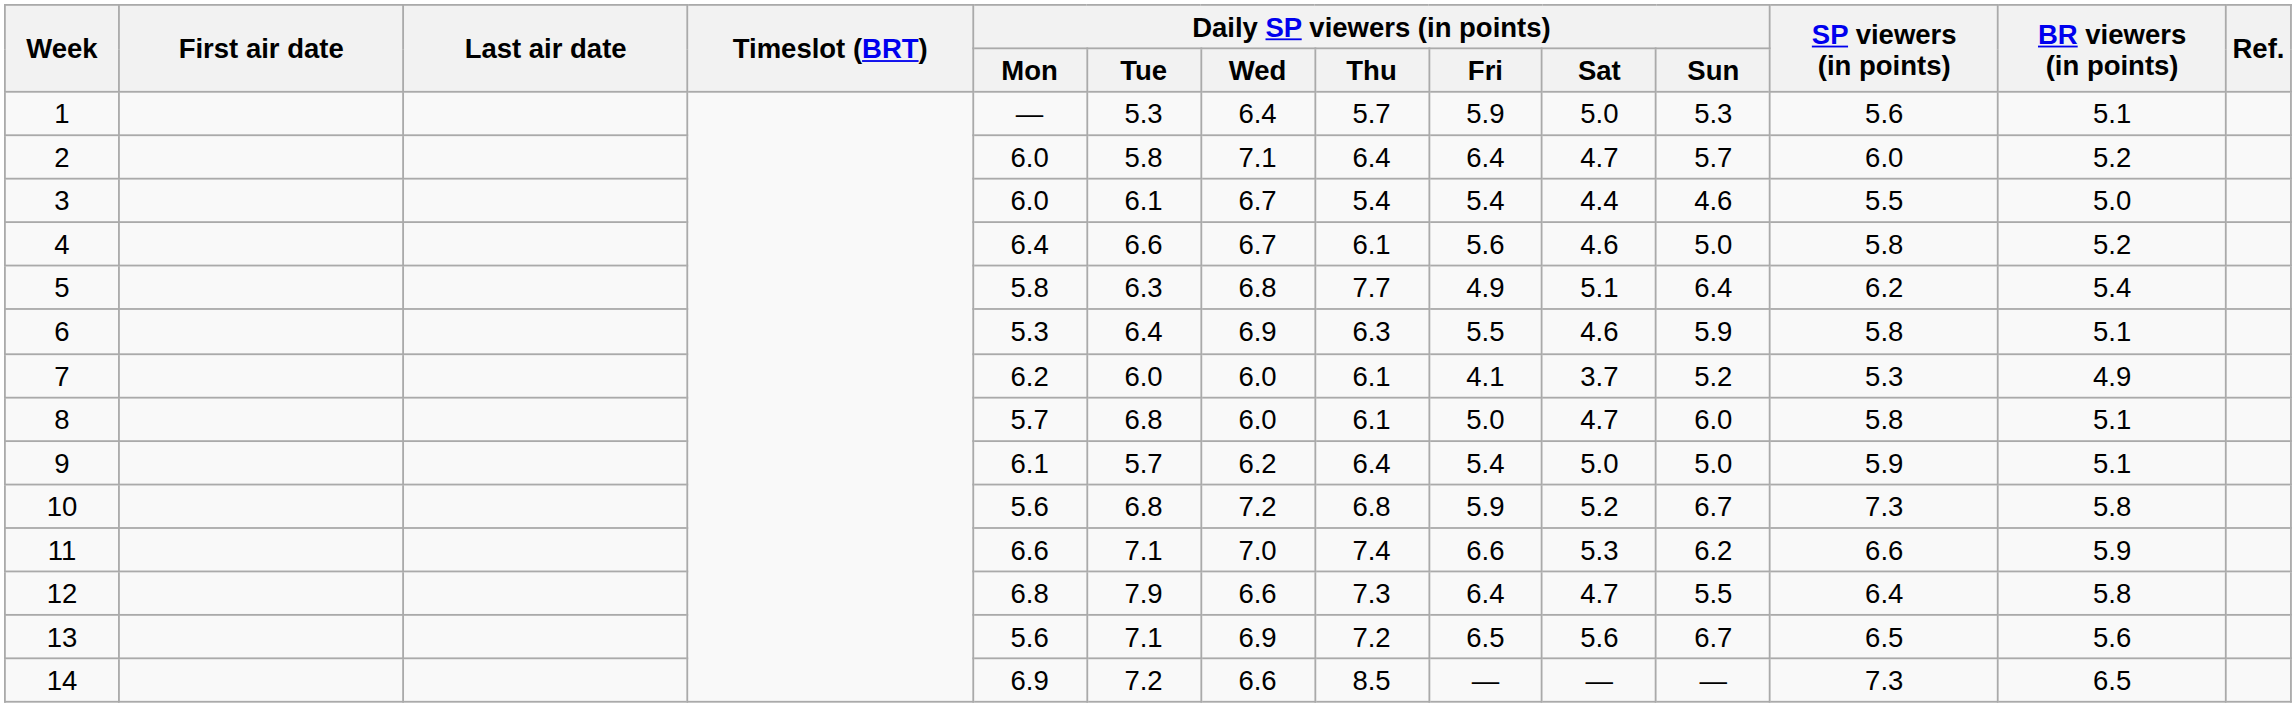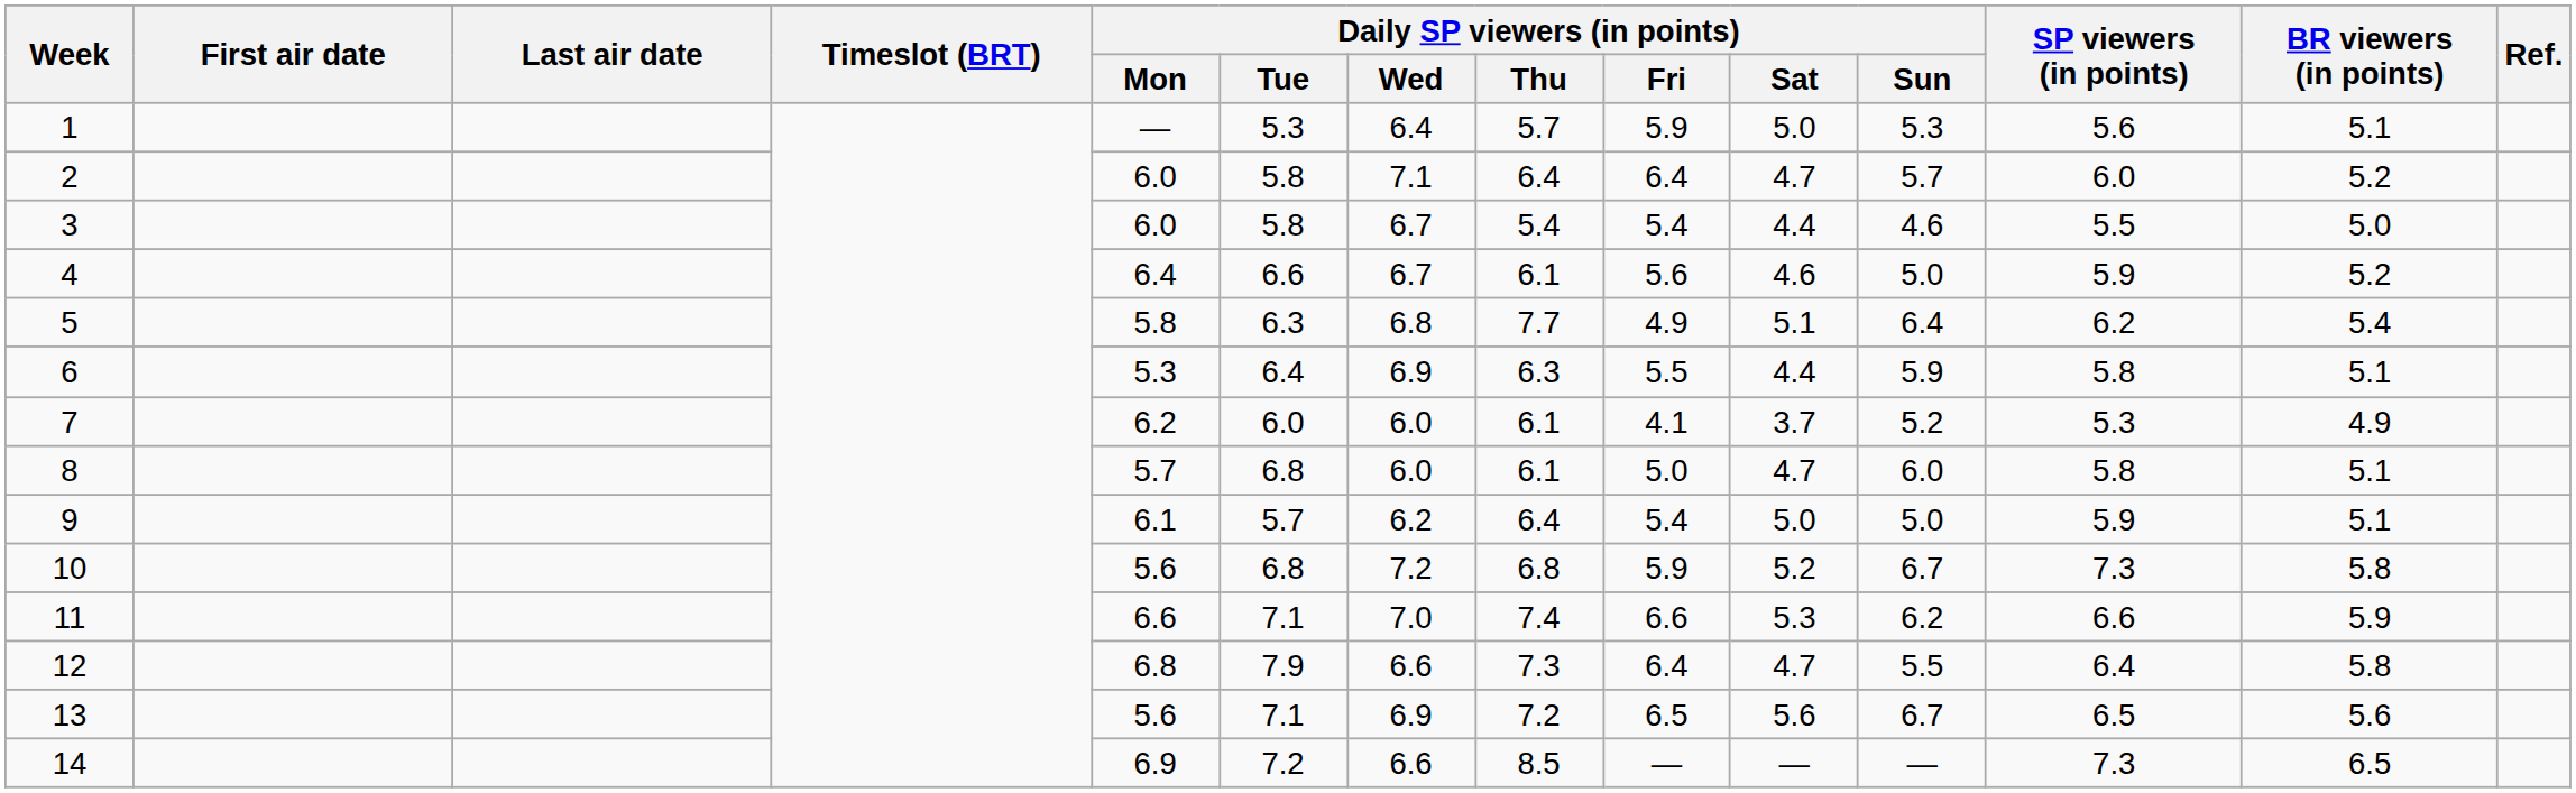 <table class="wikitable sortable" style="text-align:center; font-size:95%; width: 100%">
 <tr>
 <th rowspan=2 width="05.0%">Week</th>
 <th rowspan=2 width="12.5%">First air date</th>
 <th rowspan=2 width="12.5%">Last air date</th>
 <th rowspan=2 width="12.5%">Timeslot (<a href='#'>BRT</a>)</th>
 <th colspan=7 width="35.0%">Daily <a href='#'>SP</a> viewers (in points)</th>
 <th rowspan=2 width="10.0%"><a href='#'>SP</a> viewers<br>(in points)</th>
 <th rowspan=2 width="10.0%"><a href='#'>BR</a> viewers<br>(in points)</th>
 <th rowspan=2 width="05.0%">Ref.</th>
 </tr>
 <tr>
 <th width="05%">Mon</th>
 <th width="05%">Tue</th>
 <th width="05%">Wed</th>
 <th width="05%">Thu</th>
 <th width="05%">Fri</th>
 <th width="05%">Sat</th>
 <th width="05%">Sun</th>
 </tr>
 <tr>
 <td>1</td>
 <td></td>
 <td></td>
 <td rowspan=14></td>
 <td>—</td>
 <td>5.3</td>
 <td>6.4</td>
 <td>5.7</td>
 <td>5.9</td>
 <td>5.0</td>
 <td>5.3</td>
 <td>5.6</td>
 <td>5.1</td>
 <td></td>
 </tr>
 <tr>
 <td>2</td>
 <td></td>
 <td></td>
 <td>6.0</td>
 <td>5.8</td>
 <td>7.1</td>
 <td>6.4</td>
 <td>6.4</td>
 <td>4.7</td>
 <td>5.7</td>
 <td>6.0</td>
 <td>5.2</td>
 <td></td>
 </tr>
 <tr>
 <td>3</td>
 <td></td>
 <td></td>
 <td>6.0</td>
-<td>6.1</td>
+<td>5.8</td>
 <td>6.7</td>
 <td>5.4</td>
 <td>5.4</td>
 <td>4.4</td>
 <td>4.6</td>
 <td>5.5</td>
 <td>5.0</td>
 <td></td>
 </tr>
 <tr>
 <td>4</td>
 <td></td>
 <td></td>
 <td>6.4</td>
 <td>6.6</td>
 <td>6.7</td>
 <td>6.1</td>
 <td>5.6</td>
 <td>4.6</td>
 <td>5.0</td>
-<td>5.8</td>
+<td>5.9</td>
 <td>5.2</td>
 <td></td>
 </tr>
 <tr>
 <td>5</td>
 <td></td>
 <td></td>
 <td>5.8</td>
 <td>6.3</td>
 <td>6.8</td>
 <td>7.7</td>
 <td>4.9</td>
 <td>5.1</td>
 <td>6.4</td>
 <td>6.2</td>
 <td>5.4</td>
 <td></td>
 </tr>
 <tr>
 <td>6</td>
 <td></td>
 <td></td>
 <td>5.3</td>
 <td>6.4</td>
 <td>6.9</td>
 <td>6.3</td>
 <td>5.5</td>
-<td>4.6</td>
+<td>4.4</td>
 <td>5.9</td>
 <td>5.8</td>
 <td>5.1</td>
 <td></td>
 </tr>
 <tr>
 <td>7</td>
 <td></td>
 <td></td>
 <td>6.2</td>
 <td>6.0</td>
 <td>6.0</td>
 <td>6.1</td>
 <td>4.1</td>
 <td>3.7</td>
 <td>5.2</td>
 <td>5.3</td>
 <td>4.9</td>
 <td></td>
 </tr>
 <tr>
 <td>8</td>
 <td></td>
 <td></td>
 <td>5.7</td>
 <td>6.8</td>
 <td>6.0</td>
 <td>6.1</td>
 <td>5.0</td>
 <td>4.7</td>
 <td>6.0</td>
 <td>5.8</td>
 <td>5.1</td>
 <td></td>
 </tr>
 <tr>
 <td>9</td>
 <td></td>
 <td></td>
 <td>6.1</td>
 <td>5.7</td>
 <td>6.2</td>
 <td>6.4</td>
 <td>5.4</td>
 <td>5.0</td>
 <td>5.0</td>
 <td>5.9</td>
 <td>5.1</td>
 <td></td>
 </tr>
 <tr>
 <td>10</td>
 <td></td>
 <td></td>
 <td>5.6</td>
 <td>6.8</td>
 <td>7.2</td>
 <td>6.8</td>
 <td>5.9</td>
 <td>5.2</td>
 <td>6.7</td>
 <td>7.3</td>
 <td>5.8</td>
 <td></td>
 </tr>
 <tr>
 <td>11</td>
 <td></td>
 <td></td>
 <td>6.6</td>
 <td>7.1</td>
 <td>7.0</td>
 <td>7.4</td>
 <td>6.6</td>
 <td>5.3</td>
 <td>6.2</td>
 <td>6.6</td>
 <td>5.9</td>
 <td></td>
 </tr>
 <tr>
 <td>12</td>
 <td></td>
 <td></td>
 <td>6.8</td>
 <td>7.9</td>
 <td>6.6</td>
 <td>7.3</td>
 <td>6.4</td>
 <td>4.7</td>
 <td>5.5</td>
 <td>6.4</td>
 <td>5.8</td>
 <td></td>
 </tr>
 <tr>
 <td>13</td>
 <td></td>
 <td></td>
 <td>5.6</td>
 <td>7.1</td>
 <td>6.9</td>
 <td>7.2</td>
 <td>6.5</td>
 <td>5.6</td>
 <td>6.7</td>
 <td>6.5</td>
 <td>5.6</td>
 <td></td>
 </tr>
 <tr>
 <td>14</td>
 <td></td>
 <td></td>
 <td>6.9</td>
 <td>7.2</td>
 <td>6.6</td>
 <td>8.5</td>
 <td>—</td>
 <td>—</td>
 <td>—</td>
 <td>7.3</td>
 <td>6.5</td>
 <td></td>
 </tr>
 </table>
